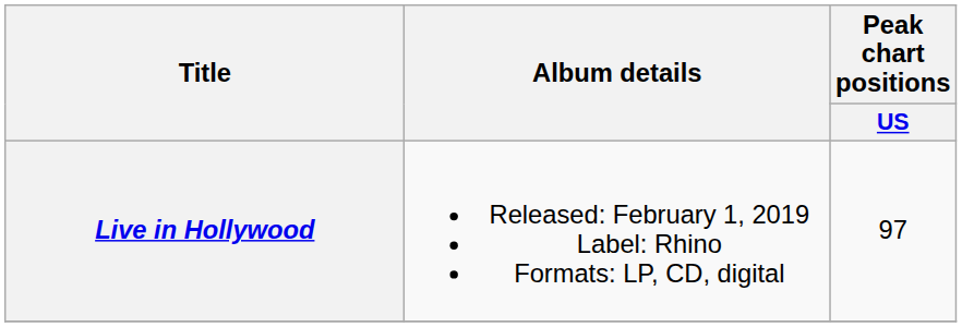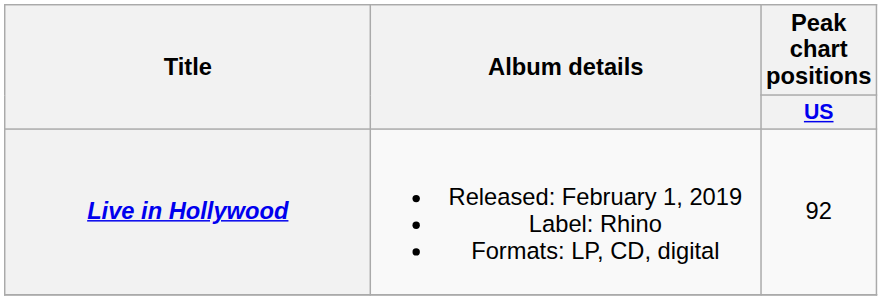 <table class="wikitable plainrowheaders" style="text-align:center;" border="1">
 <tr>
 <th scope="col" rowspan="2" style="width:15em;">Title</th>
 <th scope="col" rowspan="2" style="width:16em;">Album details</th>
 <th scope="col" colspan="1">Peak chart positions</th>
 </tr>
 <tr>
 <th scope="col" style="width:2em;font-size:90%;"><a href='#'>US</a><br></th>
 </tr>
 <tr>
 <th scope="row"><em><a href='#'>Live in Hollywood</a></em></th>
 <td><br><ul><li>Released: February 1, 2019</li><li>Label: Rhino</li><li>Formats: LP, CD, digital</li></ul></td>
-<td>97</td>
+<td>92</td>
 </tr>
 <tr>
 </tr>
 </table>
